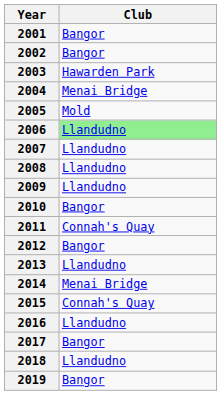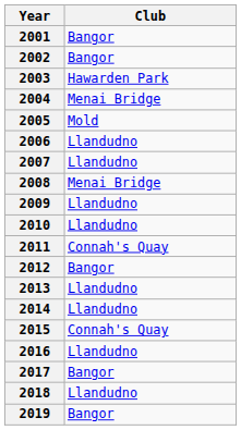 <table class="wikitable" style="width:18em">
 <tr>
 <th>Year</th>
 <th>Club</th>
 </tr>
 <tr>
 <th scope="row">2001</th>
 <td><a href='#'>Bangor</a></td>
 </tr>
 <tr>
 <th scope="row">2002</th>
 <td><a href='#'>Bangor</a></td>
 </tr>
 <tr>
 <th scope="row">2003</th>
 <td><a href='#'>Hawarden Park</a></td>
 </tr>
 <tr>
 <th scope="row">2004</th>
 <td><a href='#'>Menai Bridge</a></td>
 </tr>
 <tr>
 <th scope="row">2005</th>
 <td><a href='#'>Mold</a></td>
 </tr>
 <tr>
 <th scope="row">2006</th>
-<td style="background: lightgreen;"><a href='#'>Llandudno</a></td>
+<td><a href='#'>Llandudno</a></td>
 </tr>
 <tr>
 <th scope="row">2007</th>
 <td><a href='#'>Llandudno</a></td>
 </tr>
 <tr>
 <th scope="row">2008</th>
-<td><a href='#'>Llandudno</a></td>
+<td><a href='#'>Menai Bridge</a></td>
 </tr>
 <tr>
 <th scope="row">2009</th>
 <td><a href='#'>Llandudno</a></td>
 </tr>
 <tr>
 <th scope="row">2010</th>
-<td><a href='#'>Bangor</a></td>
+<td><a href='#'>Llandudno</a></td>
 </tr>
 <tr>
 <th scope="row">2011</th>
 <td><a href='#'>Connah's Quay</a></td>
 </tr>
 <tr>
 <th scope="row">2012</th>
 <td><a href='#'>Bangor</a></td>
 </tr>
 <tr>
 <th scope="row">2013</th>
 <td><a href='#'>Llandudno</a></td>
 </tr>
 <tr>
 <th scope="row">2014</th>
-<td><a href='#'>Menai Bridge</a></td>
+<td><a href='#'>Llandudno</a></td>
 </tr>
 <tr>
 <th scope="row">2015</th>
 <td><a href='#'>Connah's Quay</a></td>
 </tr>
 <tr>
 <th scope="row">2016</th>
 <td><a href='#'>Llandudno</a></td>
 </tr>
 <tr>
 <th scope="row">2017</th>
 <td><a href='#'>Bangor</a></td>
 </tr>
 <tr>
 <th scope="row">2018</th>
 <td><a href='#'>Llandudno</a></td>
 </tr>
 <tr>
 <th scope="row">2019</th>
 <td><a href='#'>Bangor</a></td>
 </tr>
 </table>
